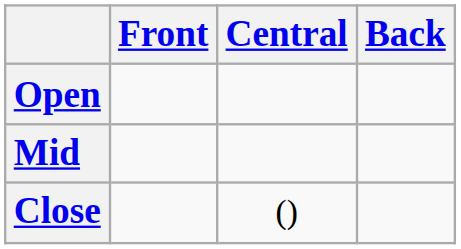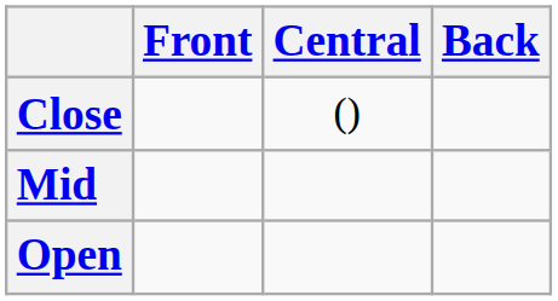 <table class="wikitable" style="text-align: center; float: left; margin-right: 1em;">
 <tr>
 <th></th>
 <th><a href='#'>Front</a></th>
 <th><a href='#'>Central</a></th>
 <th><a href='#'>Back</a></th>
 </tr>
 <tr>
-<th style="text-align: left;"><a href='#'>Open</a></th>
-<td></td>
+<th style="text-align: left;"><a href='#'>Close</a></th>
 <td style="font-size:90%"></td>
-<td></td>
+<td style="font-size:90%">()</td>
+<td style="font-size:90%"></td>
 </tr>
 <tr>
 <th style="text-align: left;"><a href='#'>Mid</a></th>
 <td style="font-size:90%"></td>
 <td></td>
 <td style="font-size:90%"></td>
 </tr>
 <tr>
-<th style="text-align: left;"><a href='#'>Close</a></th>
+<th style="text-align: left;"><a href='#'>Open</a></th>
+<td></td>
 <td style="font-size:90%"></td>
-<td style="font-size:90%">()</td>
-<td style="font-size:90%"></td>
+<td></td>
 </tr>
 </table>
